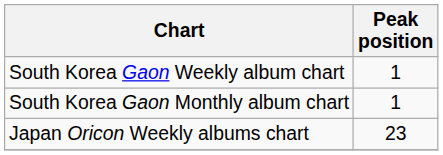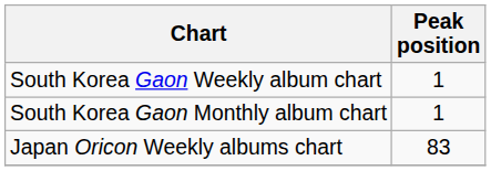 <table class="wikitable sortable">
 <tr>
 <th>Chart</th>
 <th>Peak<br>position</th>
 </tr>
 <tr>
 <td>South Korea <em><a href='#'>Gaon</a></em> Weekly album chart</td>
 <td align="center">1</td>
 </tr>
 <tr>
 <td>South Korea <em>Gaon</em> Monthly album chart</td>
 <td align="center">1</td>
 </tr>
 <tr>
 <td>Japan <em>Oricon</em> Weekly albums chart</td>
-<td align="center">23</td>
+<td align="center">83</td>
 </tr>
 <tr>
 </tr>
 </table>
